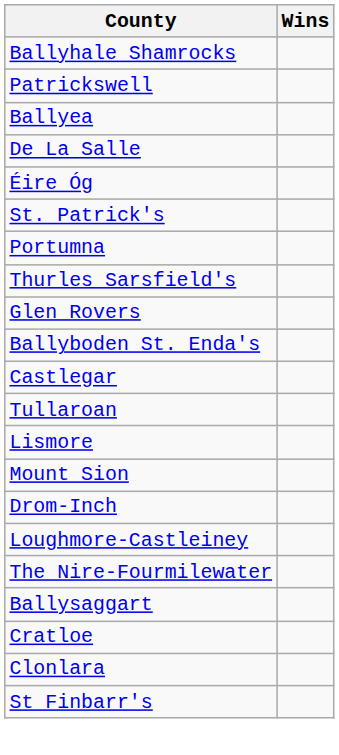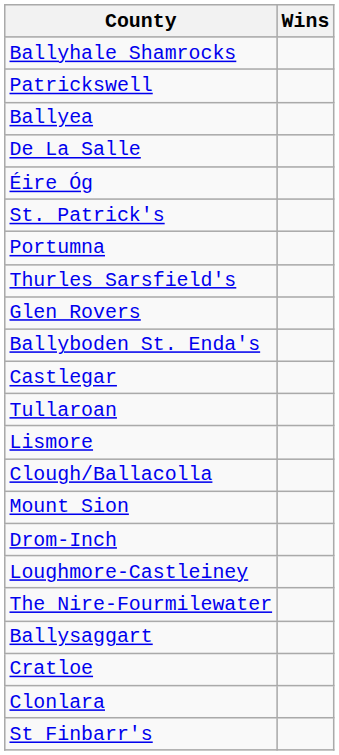 <table class="wikitable sortable">
 <tr>
 <th>County</th>
 <th>Wins</th>
 </tr>
 <tr>
 <td><a href='#'>Ballyhale Shamrocks</a></td>
 <td align="center"></td>
 </tr>
 <tr>
 <td><a href='#'>Patrickswell</a></td>
 <td align="center"></td>
 </tr>
 <tr>
 <td><a href='#'>Ballyea</a></td>
 <td align="center"></td>
 </tr>
 <tr>
 <td><a href='#'>De La Salle</a></td>
 <td align="center"></td>
 </tr>
 <tr>
 <td><a href='#'>Éire Óg</a></td>
 <td align="center"></td>
 </tr>
 <tr>
 <td><a href='#'>St. Patrick's</a></td>
 <td align="center"></td>
 </tr>
 <tr>
 <td><a href='#'>Portumna</a></td>
 <td align="center"></td>
 </tr>
 <tr>
 <td><a href='#'>Thurles Sarsfield's</a></td>
 <td align="center"></td>
 </tr>
 <tr>
 <td><a href='#'>Glen Rovers</a></td>
 <td align="center"></td>
 </tr>
 <tr>
 <td><a href='#'>Ballyboden St. Enda's</a></td>
 <td align="center"></td>
 </tr>
 <tr>
 <td><a href='#'>Castlegar</a></td>
 <td align="center"></td>
 </tr>
 <tr>
 <td><a href='#'>Tullaroan</a></td>
 <td align="center"></td>
 </tr>
 <tr>
 <td><a href='#'>Lismore</a></td>
 <td align="center"></td>
 </tr>
 <tr>
+<td><a href='#'>Clough/Ballacolla</a></td>
+<td align="center"></td>
+</tr>
+<tr>
 <td><a href='#'>Mount Sion</a></td>
 <td align="center"></td>
 </tr>
 <tr>
 <td><a href='#'>Drom-Inch</a></td>
 <td align="center"></td>
 </tr>
 <tr>
 <td><a href='#'>Loughmore-Castleiney</a></td>
 <td align="center"></td>
 </tr>
 <tr>
 <td><a href='#'>The Nire-Fourmilewater</a></td>
 <td align="center"></td>
 </tr>
 <tr>
 <td><a href='#'>Ballysaggart</a></td>
 <td align="center"></td>
 </tr>
 <tr>
 <td><a href='#'>Cratloe</a></td>
 <td align="center"></td>
 </tr>
 <tr>
 <td><a href='#'>Clonlara</a></td>
 <td align="center"></td>
 </tr>
 <tr>
 <td><a href='#'>St Finbarr's</a></td>
 <td align="center"></td>
 </tr>
 </table>
